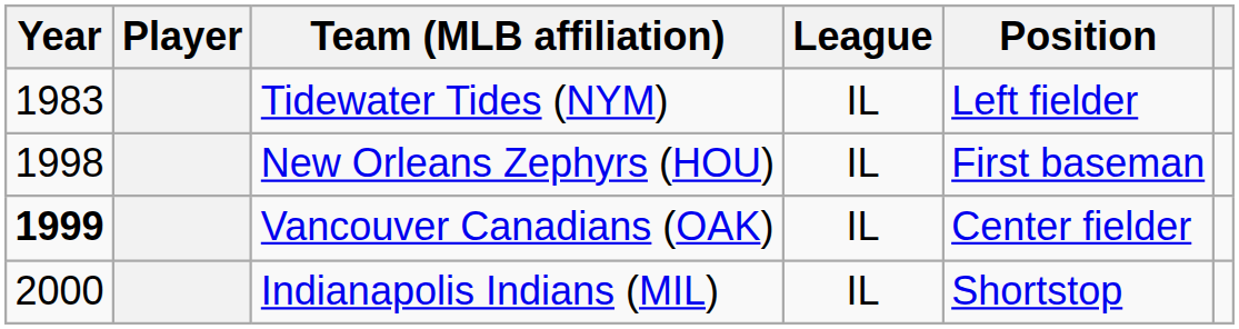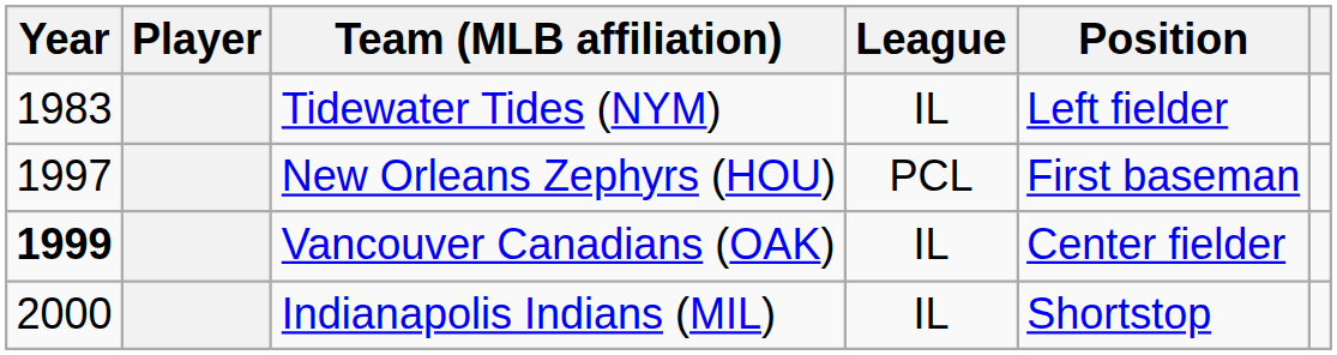 <table class="wikitable sortable plainrowheaders" style="text-align:center">
 <tr>
 <th scope="col">Year</th>
 <th scope="col">Player</th>
 <th scope="col">Team (MLB affiliation)</th>
 <th scope="col">League</th>
 <th scope="col">Position</th>
 <th scope="col" class="unsortable"></th>
 </tr>
 <tr>
 <td>1983</td>
 <th scope="row"></th>
 <td style="text-align:left"><a href='#'>Tidewater Tides</a> (<a href='#'>NYM</a>)</td>
 <td>IL</td>
 <td style="text-align:left"><a href='#'>Left fielder</a></td>
 <td></td>
 </tr>
 <tr>
-<td>1998</td>
+<td>1997</td>
 <th scope="row"></th>
 <td style="text-align:left"><a href='#'>New Orleans Zephyrs</a> (<a href='#'>HOU</a>)</td>
-<td>IL</td>
+<td>PCL</td>
 <td style="text-align:left"><a href='#'>First baseman</a></td>
 <td></td>
 </tr>
 <tr>
 <td><strong>1999</strong></td>
 <th scope="row"></th>
 <td style="text-align:left"><a href='#'>Vancouver Canadians</a> (<a href='#'>OAK</a>)</td>
 <td>IL</td>
 <td style="text-align:left"><a href='#'>Center fielder</a></td>
 <td></td>
 </tr>
 <tr>
 <td>2000</td>
 <th scope="row"></th>
 <td style="text-align:left"><a href='#'>Indianapolis Indians</a> (<a href='#'>MIL</a>)</td>
 <td>IL</td>
 <td style="text-align:left"><a href='#'>Shortstop</a></td>
 <td></td>
 </tr>
 </table>
